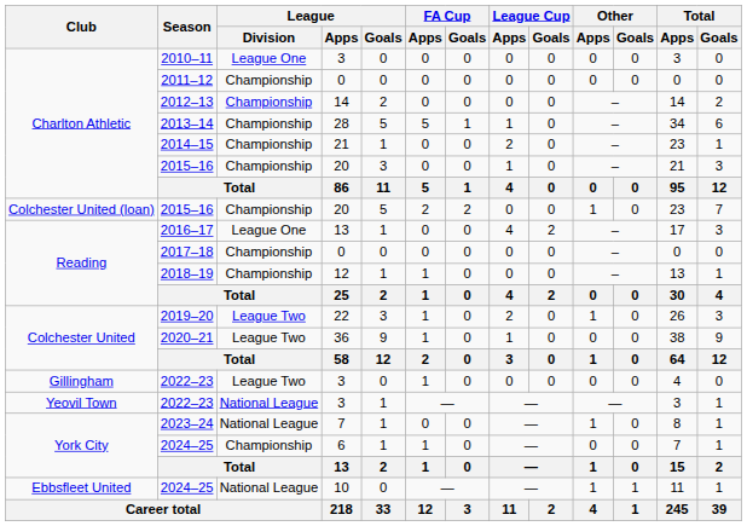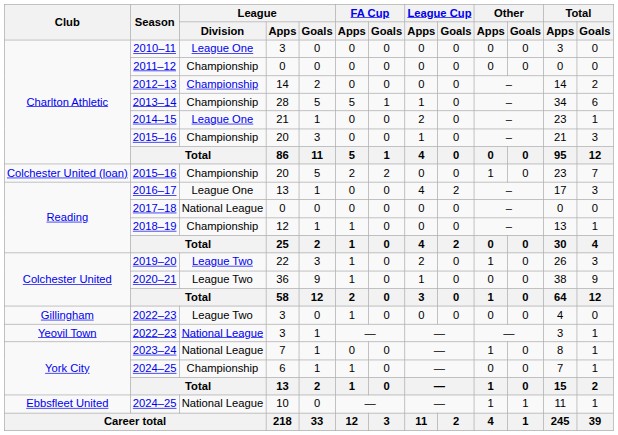 <table class="wikitable" style="text-align: center;">
 <tr>
 <th rowspan="2">Club</th>
 <th rowspan="2">Season</th>
 <th colspan="3">League</th>
 <th colspan="2"><a href='#'>FA Cup</a></th>
 <th colspan="2"><a href='#'>League Cup</a></th>
 <th colspan="2">Other</th>
 <th colspan="2">Total</th>
 </tr>
 <tr>
 <th>Division</th>
 <th>Apps</th>
 <th>Goals</th>
 <th>Apps</th>
 <th>Goals</th>
 <th>Apps</th>
 <th>Goals</th>
 <th>Apps</th>
 <th>Goals</th>
 <th>Apps</th>
 <th>Goals</th>
 </tr>
 <tr>
 <td rowspan="7" valign="center"><a href='#'>Charlton Athletic</a></td>
 <td><a href='#'>2010–11</a></td>
 <td><a href='#'>League One</a></td>
 <td>3</td>
 <td>0</td>
 <td>0</td>
 <td>0</td>
 <td>0</td>
 <td>0</td>
 <td>0</td>
 <td>0</td>
 <td>3</td>
 <td>0</td>
 </tr>
 <tr>
 <td><a href='#'>2011–12</a></td>
 <td>Championship</td>
 <td>0</td>
 <td>0</td>
 <td>0</td>
 <td>0</td>
 <td>0</td>
 <td>0</td>
 <td>0</td>
 <td>0</td>
 <td>0</td>
 <td>0</td>
 </tr>
 <tr>
 <td><a href='#'>2012–13</a></td>
 <td><a href='#'>Championship</a></td>
 <td>14</td>
 <td>2</td>
 <td>0</td>
 <td>0</td>
 <td>0</td>
 <td>0</td>
 <td colspan=2>–</td>
 <td>14</td>
 <td>2</td>
 </tr>
 <tr>
 <td><a href='#'>2013–14</a></td>
 <td>Championship</td>
 <td>28</td>
 <td>5</td>
 <td>5</td>
 <td>1</td>
 <td>1</td>
 <td>0</td>
 <td colspan=2>–</td>
 <td>34</td>
 <td>6</td>
 </tr>
 <tr>
 <td><a href='#'>2014–15</a></td>
-<td>Championship</td>
+<td><a href='#'>League One</a></td>
 <td>21</td>
 <td>1</td>
 <td>0</td>
 <td>0</td>
 <td>2</td>
 <td>0</td>
 <td colspan=2>–</td>
 <td>23</td>
 <td>1</td>
 </tr>
 <tr>
 <td><a href='#'>2015–16</a></td>
 <td>Championship</td>
 <td>20</td>
 <td>3</td>
 <td>0</td>
 <td>0</td>
 <td>1</td>
 <td>0</td>
 <td colspan=2>–</td>
 <td>21</td>
 <td>3</td>
 </tr>
 <tr>
 <th colspan="2">Total</th>
 <th>86</th>
 <th>11</th>
 <th>5</th>
 <th>1</th>
 <th>4</th>
 <th>0</th>
 <th>0</th>
 <th>0</th>
 <th>95</th>
 <th>12</th>
 </tr>
 <tr>
 <td rowspan="1" valign="center"><a href='#'>Colchester United (loan)</a></td>
 <td><a href='#'>2015–16</a></td>
 <td>Championship</td>
 <td>20</td>
 <td>5</td>
 <td>2</td>
 <td>2</td>
 <td>0</td>
 <td>0</td>
 <td>1</td>
 <td>0</td>
 <td>23</td>
 <td>7</td>
 </tr>
 <tr>
 <td rowspan="4" valign="center"><a href='#'>Reading</a></td>
 <td><a href='#'>2016–17</a></td>
 <td>League One</td>
 <td>13</td>
 <td>1</td>
 <td>0</td>
 <td>0</td>
 <td>4</td>
 <td>2</td>
 <td colspan=2>–</td>
 <td>17</td>
 <td>3</td>
 </tr>
 <tr>
 <td><a href='#'>2017–18</a></td>
-<td>Championship</td>
+<td>National League</td>
 <td>0</td>
 <td>0</td>
 <td>0</td>
 <td>0</td>
 <td>0</td>
 <td>0</td>
 <td colspan=2>–</td>
 <td>0</td>
 <td>0</td>
 </tr>
 <tr>
 <td><a href='#'>2018–19</a></td>
 <td>Championship</td>
 <td>12</td>
 <td>1</td>
 <td>1</td>
 <td>0</td>
 <td>0</td>
 <td>0</td>
 <td colspan=2>–</td>
 <td>13</td>
 <td>1</td>
 </tr>
 <tr>
 <th colspan="2">Total</th>
 <th>25</th>
 <th>2</th>
 <th>1</th>
 <th>0</th>
 <th>4</th>
 <th>2</th>
 <th>0</th>
 <th>0</th>
 <th>30</th>
 <th>4</th>
 </tr>
 <tr>
 <td rowspan="3" valign="center"><a href='#'>Colchester United</a></td>
 <td><a href='#'>2019–20</a></td>
 <td><a href='#'>League Two</a></td>
 <td>22</td>
 <td>3</td>
 <td>1</td>
 <td>0</td>
 <td>2</td>
 <td>0</td>
 <td>1</td>
 <td>0</td>
 <td>26</td>
 <td>3</td>
 </tr>
 <tr>
 <td><a href='#'>2020–21</a></td>
 <td>League Two</td>
 <td>36</td>
 <td>9</td>
 <td>1</td>
 <td>0</td>
 <td>1</td>
 <td>0</td>
 <td>0</td>
 <td>0</td>
 <td>38</td>
 <td>9</td>
 </tr>
 <tr>
 <th colspan="2">Total</th>
 <th>58</th>
 <th>12</th>
 <th>2</th>
 <th>0</th>
 <th>3</th>
 <th>0</th>
 <th>1</th>
 <th>0</th>
 <th>64</th>
 <th>12</th>
 </tr>
 <tr>
 <td><a href='#'>Gillingham</a></td>
 <td><a href='#'>2022–23</a></td>
 <td>League Two</td>
 <td>3</td>
 <td>0</td>
 <td>1</td>
 <td>0</td>
 <td>0</td>
 <td>0</td>
 <td>0</td>
 <td>0</td>
 <td>4</td>
 <td>0</td>
 </tr>
 <tr>
 <td><a href='#'>Yeovil Town</a></td>
 <td><a href='#'>2022–23</a></td>
 <td><a href='#'>National League</a></td>
 <td>3</td>
 <td>1</td>
 <td colspan=2>—</td>
 <td colspan=2>—</td>
 <td colspan=2>—</td>
 <td>3</td>
 <td>1</td>
 </tr>
 <tr>
 <td rowspan="3"><a href='#'>York City</a></td>
 <td><a href='#'>2023–24</a></td>
 <td>National League</td>
 <td>7</td>
 <td>1</td>
 <td>0</td>
 <td>0</td>
 <td colspan=2>—</td>
 <td>1</td>
 <td>0</td>
 <td>8</td>
 <td>1</td>
 </tr>
 <tr>
 <td><a href='#'>2024–25</a></td>
 <td>Championship</td>
 <td>6</td>
 <td>1</td>
 <td>1</td>
 <td>0</td>
 <td colspan=2>—</td>
 <td>0</td>
 <td>0</td>
 <td>7</td>
 <td>1</td>
 </tr>
 <tr>
 <th colspan="2">Total</th>
 <th>13</th>
 <th>2</th>
 <th>1</th>
 <th>0</th>
 <th colspan=2>—</th>
 <th>1</th>
 <th>0</th>
 <th>15</th>
 <th>2</th>
 </tr>
 <tr>
 <td><a href='#'>Ebbsfleet United</a></td>
 <td><a href='#'>2024–25</a></td>
 <td>National League</td>
 <td>10</td>
 <td>0</td>
 <td colspan=2>—</td>
 <td colspan=2>—</td>
 <td>1</td>
 <td>1</td>
 <td>11</td>
 <td>1</td>
 </tr>
 <tr>
 <th colspan="3">Career total</th>
 <th>218</th>
 <th>33</th>
 <th>12</th>
 <th>3</th>
 <th>11</th>
 <th>2</th>
 <th>4</th>
 <th>1</th>
 <th>245</th>
 <th>39</th>
 </tr>
 </table>
